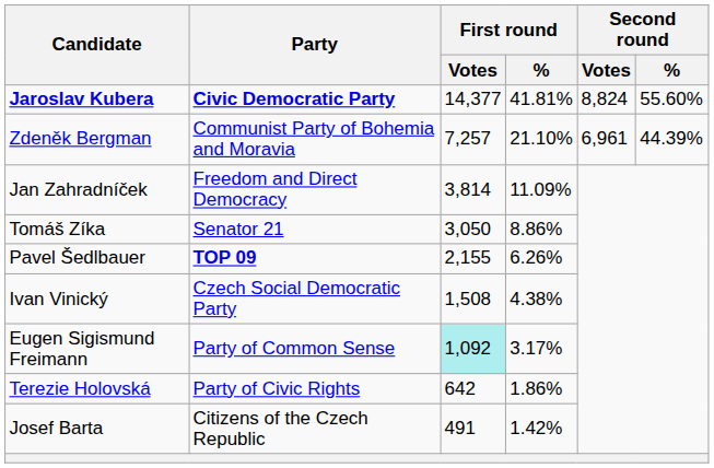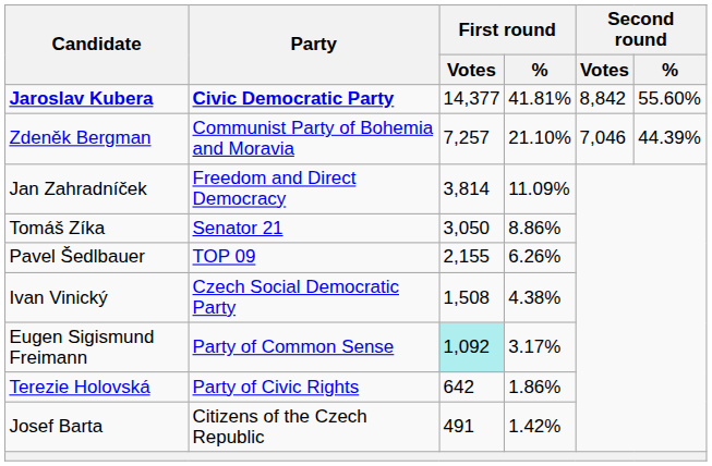 <table class=wikitable>
 <tr>
 <th rowspan=2>Candidate</th>
 <th rowspan=2>Party</th>
 <th colspan=2>First round</th>
 <th colspan=2>Second round</th>
 </tr>
 <tr>
 <th>Votes</th>
 <th>%</th>
 <th>Votes</th>
 <th>%</th>
 </tr>
 <tr>
 <td><strong><a href='#'>Jaroslav Kubera</a></strong></td>
 <td><strong><a href='#'>Civic Democratic Party</a></strong></td>
 <td>14,377</td>
 <td>41.81%</td>
-<td>8,824</td>
+<td>8,842</td>
 <td>55.60%</td>
 </tr>
 <tr>
 <td><a href='#'>Zdeněk Bergman</a></td>
 <td><a href='#'>Communist Party of Bohemia and Moravia</a></td>
 <td>7,257</td>
 <td>21.10%</td>
-<td>6,961</td>
+<td>7,046</td>
 <td>44.39%</td>
 </tr>
 <tr>
 <td>Jan Zahradníček</td>
 <td><a href='#'>Freedom and Direct Democracy</a></td>
 <td>3,814</td>
 <td>11.09%</td>
 <td colspan=2 rowspan=7></td>
 </tr>
 <tr>
 <td>Tomáš Zíka</td>
 <td><a href='#'>Senator 21</a></td>
 <td>3,050</td>
 <td>8.86%</td>
 </tr>
 <tr>
 <td>Pavel Šedlbauer</td>
-<td><strong><a href='#'>TOP 09</a></strong></td>
+<td><a href='#'>TOP 09</a></td>
 <td>2,155</td>
 <td>6.26%</td>
 </tr>
 <tr>
 <td>Ivan Vinický</td>
 <td><a href='#'>Czech Social Democratic Party</a></td>
 <td>1,508</td>
 <td>4.38%</td>
 </tr>
 <tr>
 <td>Eugen Sigismund Freimann</td>
 <td><a href='#'>Party of Common Sense</a></td>
 <td style="background: paleturquoise;">1,092</td>
 <td>3.17%</td>
 </tr>
 <tr>
 <td><a href='#'>Terezie Holovská</a></td>
 <td><a href='#'>Party of Civic Rights</a></td>
 <td>642</td>
 <td>1.86%</td>
 </tr>
 <tr>
 <td>Josef Barta</td>
 <td>Citizens of the Czech Republic</td>
 <td>491</td>
 <td>1.42%</td>
 </tr>
 <tr>
 <th colspan=8></th>
 </tr>
 </table>
